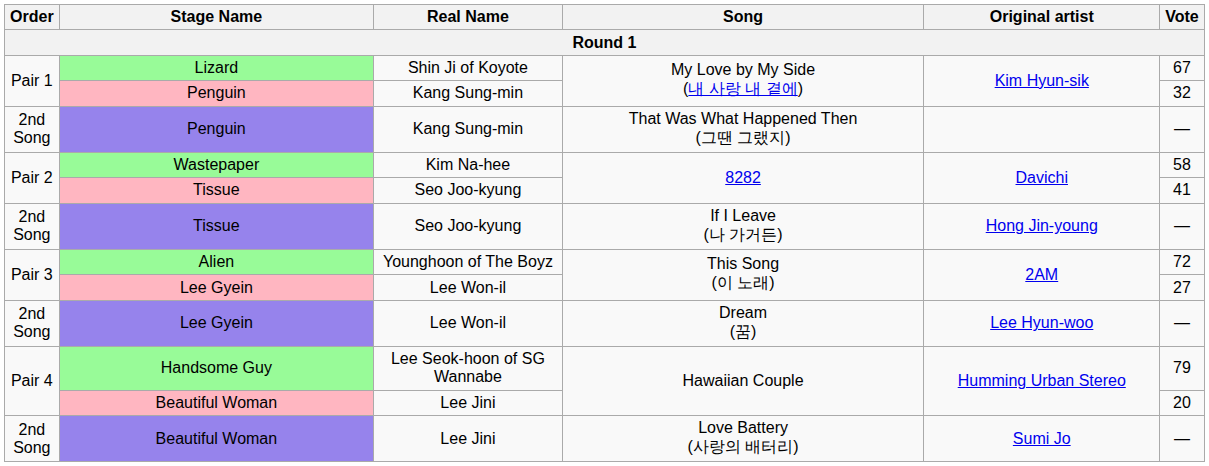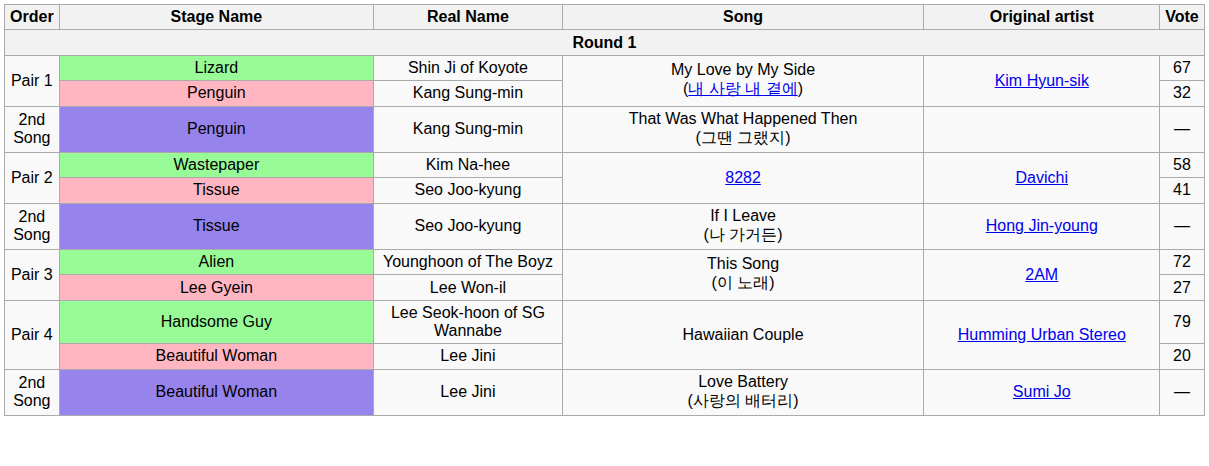 <table class="wikitable" style="text-align:center; width:95%;">
 <tr>
 <th style="width:1%;">Order</th>
 <th style="width:20%;">Stage Name</th>
 <th style="width:12%;">Real Name</th>
 <th style="width:23%;">Song</th>
 <th style="width:15%;">Original artist</th>
 <th style="width:1%;">Vote</th>
 </tr>
 <tr>
 <th colspan=6>Round 1</th>
 </tr>
 <tr>
 <td rowspan=2>Pair 1</td>
 <td bgcolor="palegreen">Lizard</td>
 <td>Shin Ji of Koyote</td>
 <td rowspan=2>My Love by My Side<br>(<a href='#'>내 사랑 내 곁에</a>)</td>
 <td rowspan=2><a href='#'>Kim Hyun-sik</a></td>
 <td>67</td>
 </tr>
 <tr>
 <td bgcolor="lightpink">Penguin</td>
 <td>Kang Sung-min</td>
 <td>32</td>
 </tr>
 <tr>
 <td>2nd Song</td>
 <td bgcolor="#9683EC">Penguin</td>
 <td>Kang Sung-min</td>
 <td>That Was What Happened Then<br>(그땐 그랬지)</td>
 <td></td>
 <td>—</td>
 </tr>
 <tr>
 <td rowspan=2>Pair 2</td>
 <td bgcolor="palegreen">Wastepaper</td>
 <td>Kim Na-hee</td>
 <td rowspan=2><a href='#'>8282</a></td>
 <td rowspan=2><a href='#'>Davichi</a></td>
 <td>58</td>
 </tr>
 <tr>
 <td bgcolor="lightpink">Tissue</td>
 <td>Seo Joo-kyung</td>
 <td>41</td>
 </tr>
 <tr>
 <td>2nd Song</td>
 <td bgcolor="#9683EC">Tissue</td>
 <td>Seo Joo-kyung</td>
 <td>If I Leave<br>(나 가거든)</td>
 <td><a href='#'>Hong Jin-young</a></td>
 <td>—</td>
 </tr>
 <tr>
 <td rowspan=2>Pair 3</td>
 <td bgcolor="palegreen">Alien</td>
 <td>Younghoon of The Boyz</td>
 <td rowspan=2>This Song<br>(이 노래)</td>
 <td rowspan=2><a href='#'>2AM</a></td>
 <td>72</td>
 </tr>
 <tr>
 <td bgcolor="lightpink">Lee Gyein</td>
 <td>Lee Won-il</td>
 <td>27</td>
 </tr>
 <tr>
-<td>2nd Song</td>
-<td bgcolor="#9683EC">Lee Gyein</td>
-<td>Lee Won-il</td>
-<td>Dream<br>(꿈)</td>
-<td><a href='#'>Lee Hyun-woo</a></td>
-<td>—</td>
-</tr>
-<tr>
 <td rowspan=2>Pair 4</td>
 <td bgcolor="palegreen">Handsome Guy</td>
 <td>Lee Seok-hoon of SG Wannabe</td>
 <td rowspan=2>Hawaiian Couple</td>
 <td rowspan=2><a href='#'>Humming Urban Stereo</a></td>
 <td>79</td>
 </tr>
 <tr>
 <td bgcolor="lightpink">Beautiful Woman</td>
 <td>Lee Jini</td>
 <td>20</td>
 </tr>
 <tr>
 <td>2nd Song</td>
 <td bgcolor="#9683EC">Beautiful Woman</td>
 <td>Lee Jini</td>
 <td>Love Battery<br>(사랑의 배터리)</td>
 <td><a href='#'>Sumi Jo</a></td>
 <td>—</td>
 </tr>
 </table>
